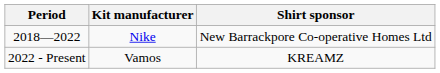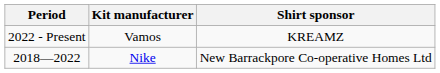 <table class="wikitable" style="text-align:center;margin-left:1em;float:center">
 <tr>
 <th>Period</th>
 <th>Kit manufacturer</th>
 <th>Shirt sponsor</th>
 </tr>
 <tr>
+<td>2022 - Present</td>
+<td>Vamos</td>
+<td>KREAMZ</td>
+</tr>
+<tr>
 <td>2018—2022</td>
 <td><a href='#'>Nike</a></td>
 <td>New Barrackpore Co-operative Homes Ltd</td>
 </tr>
-<tr>
-<td>2022 - Present</td>
-<td>Vamos</td>
-<td>KREAMZ</td>
-</tr>
 </table>
